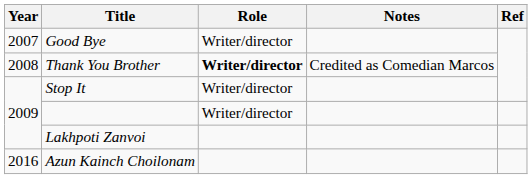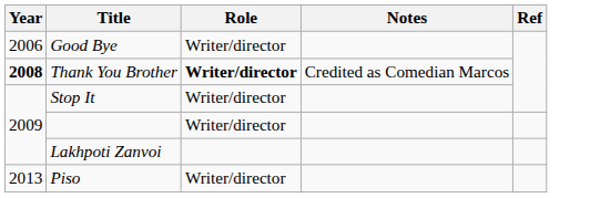 <table class="wikitable sortable">
 <tr>
 <th>Year</th>
 <th>Title</th>
 <th>Role</th>
 <th>Notes</th>
 <th>Ref</th>
 </tr>
 <tr>
-<td>2007</td>
+<td>2006</td>
 <td><em>Good Bye</em></td>
 <td>Writer/director</td>
 <td></td>
 <td rowspan="3"></td>
 </tr>
 <tr>
-<td>2008</td>
+<td><strong>2008</strong></td>
 <td><em>Thank You Brother</em></td>
 <td><strong>Writer/director</strong></td>
 <td>Credited as Comedian Marcos</td>
 </tr>
 <tr>
 <td rowspan="3">2009</td>
 <td><em>Stop It</em></td>
 <td>Writer/director</td>
 <td></td>
 </tr>
 <tr>
 <td></td>
 <td>Writer/director</td>
 <td></td>
 <td></td>
 </tr>
 <tr>
 <td><em>Lakhpoti Zanvoi</em></td>
 <td></td>
 <td></td>
 <td></td>
 </tr>
 <tr>
-<td>2016</td>
-<td><em>Azun Kainch Choilonam</em></td>
-<td></td>
+<td>2013</td>
+<td><em>Piso</em></td>
+<td>Writer/director</td>
 <td></td>
 <td></td>
 </tr>
 </table>
